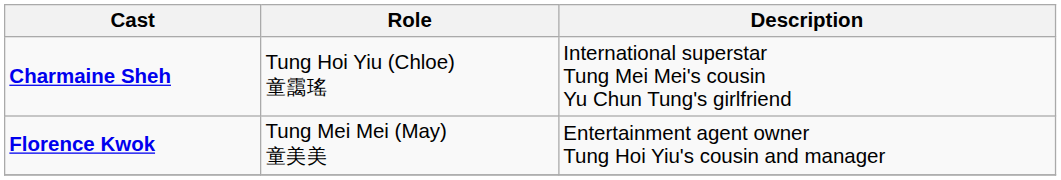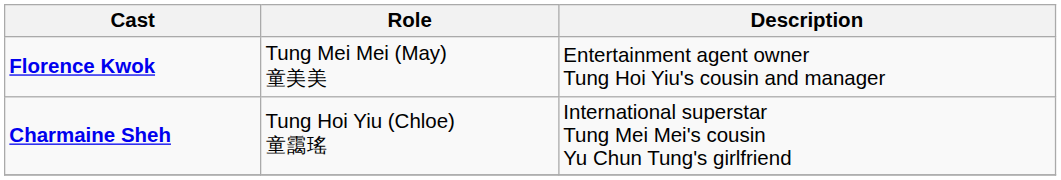 <table class="wikitable" width="65%">
 <tr>
 <th>Cast</th>
 <th>Role</th>
 <th>Description</th>
 </tr>
 <tr>
+<td><strong><a href='#'>Florence Kwok</a></strong></td>
+<td>Tung Mei Mei (May)<br>童美美</td>
+<td>Entertainment agent owner<br>Tung Hoi Yiu's cousin and manager</td>
+</tr>
+<tr>
 <td><strong><a href='#'>Charmaine Sheh</a></strong></td>
 <td>Tung Hoi Yiu (Chloe)<br>童靄瑤</td>
 <td>International superstar<br>Tung Mei Mei's cousin<br>Yu Chun Tung's girlfriend</td>
 </tr>
 <tr>
-<td><strong><a href='#'>Florence Kwok</a></strong></td>
-<td>Tung Mei Mei (May)<br>童美美</td>
-<td>Entertainment agent owner<br>Tung Hoi Yiu's cousin and manager</td>
-</tr>
-<tr>
 </tr>
 </table>
